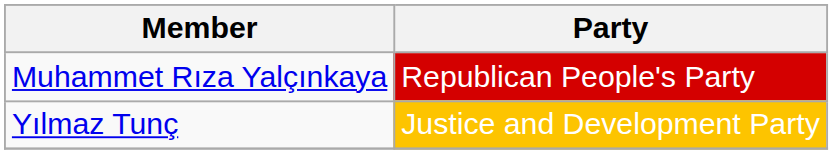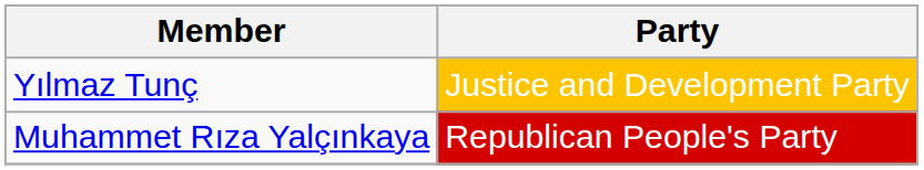 <table class="wikitable">
 <tr>
 <th>Member</th>
 <th>Party</th>
 </tr>
 <tr>
+<td><a href='#'>Yılmaz Tunç</a></td>
+<td style="background:#FDC400; color:white">Justice and Development Party</td>
+</tr>
+<tr>
 <td><a href='#'>Muhammet Rıza Yalçınkaya</a></td>
 <td style="background:#D40000; color:white">Republican People's Party</td>
 </tr>
 <tr>
-<td><a href='#'>Yılmaz Tunç</a></td>
-<td style="background:#FDC400; color:white">Justice and Development Party</td>
-</tr>
-<tr>
 </tr>
 </table>
